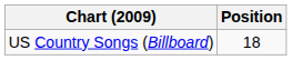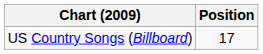 <table class="wikitable sortable">
 <tr>
 <th scope="col">Chart (2009)</th>
 <th scope="col">Position</th>
 </tr>
 <tr>
 <td>US <a href='#'>Country Songs</a> (<em><a href='#'>Billboard</a></em>)</td>
-<td align="center">18</td>
+<td align="center">17</td>
 </tr>
 </table>
